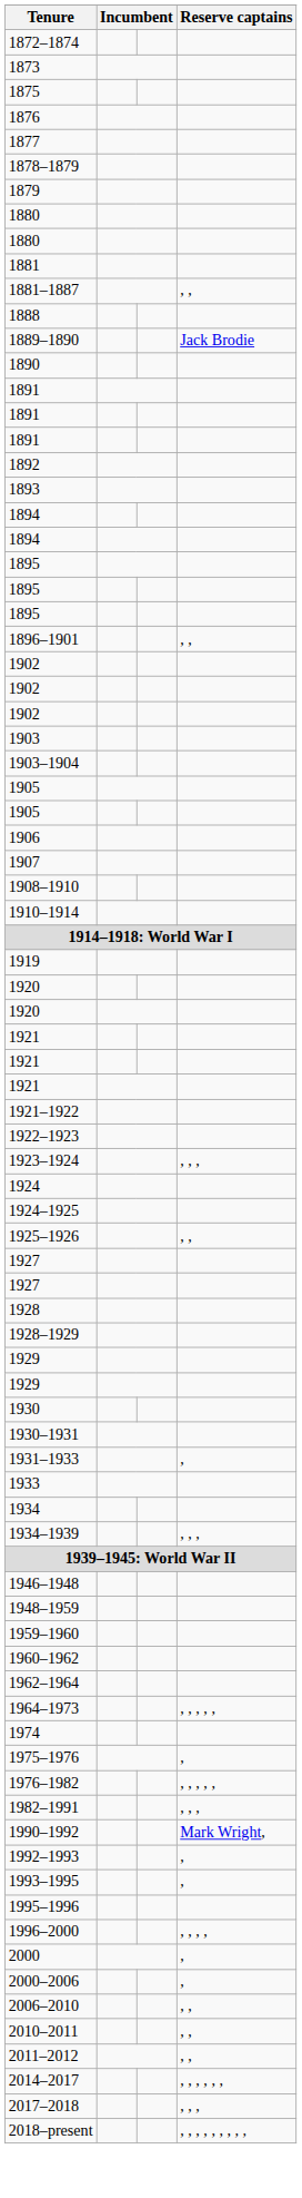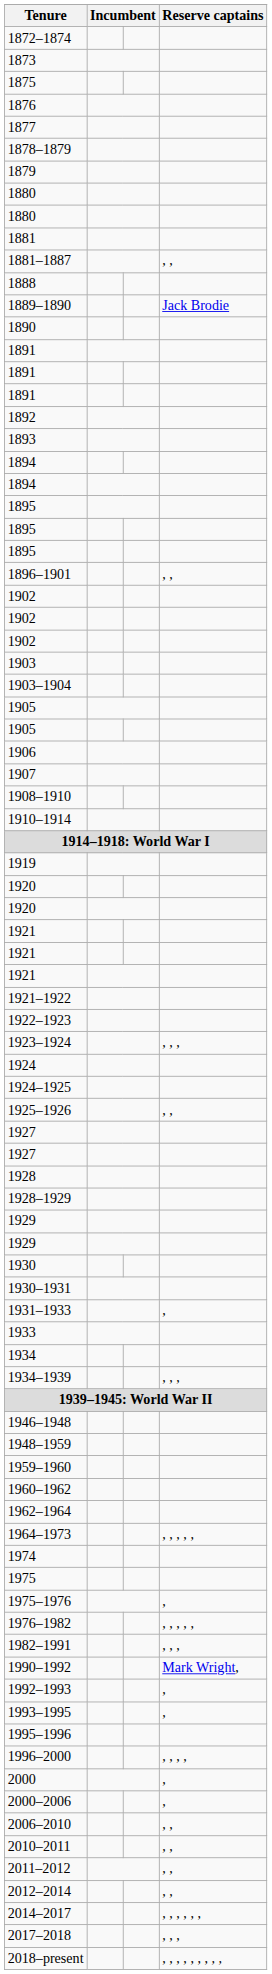 <table class="wikitable">
 <tr>
 </tr>
 <tr>
 <th>Tenure</th>
 <th colspan="2">Incumbent</th>
 <th>Reserve captains</th>
 </tr>
 <tr>
 <td>1872–1874</td>
 <td data-sort-value="Ottaway, Cuthbert"></td>
 <td></td>
 <td></td>
 </tr>
 <tr>
 <td>1873</td>
 <td colspan="2"></td>
 <td></td>
 </tr>
 <tr>
 <td>1875</td>
 <td></td>
 <td></td>
 <td></td>
 </tr>
 <tr>
 <td>1876</td>
 <td colspan="2"></td>
 <td></td>
 </tr>
 <tr>
 <td>1877</td>
 <td colspan="2"></td>
 <td></td>
 </tr>
 <tr>
 <td>1878–1879</td>
 <td colspan="2"></td>
 <td></td>
 </tr>
 <tr>
 <td>1879</td>
 <td colspan="2"></td>
 <td></td>
 </tr>
 <tr>
 <td>1880</td>
 <td colspan="2"></td>
 <td></td>
 </tr>
 <tr>
 <td>1880</td>
 <td colspan="2"></td>
 <td></td>
 </tr>
 <tr>
 <td>1881</td>
 <td colspan="2"></td>
 <td></td>
 </tr>
 <tr>
 <td>1881–1887</td>
 <td colspan="2"></td>
 <td>, , </td>
 </tr>
 <tr>
 <td>1888</td>
 <td data-sort-value="Lindley, Tinsley"></td>
 <td></td>
 <td></td>
 </tr>
 <tr>
 <td>1889–1890</td>
 <td data-sort-value="Walters, Percy"></td>
 <td></td>
 <td><a href='#'>Jack Brodie</a></td>
 </tr>
 <tr>
 <td>1890</td>
 <td data-sort-value="Walters, Arthur"></td>
 <td></td>
 <td></td>
 </tr>
 <tr>
 <td>1891</td>
 <td colspan="2"></td>
 <td></td>
 </tr>
 <tr>
 <td>1891</td>
 <td data-sort-value="Goodall, John"></td>
 <td></td>
 <td></td>
 </tr>
 <tr>
 <td>1891</td>
 <td data-sort-value="Moon, Billy"></td>
 <td></td>
 <td></td>
 </tr>
 <tr>
 <td>1892</td>
 <td colspan="2"></td>
 <td></td>
 </tr>
 <tr>
 <td>1893</td>
 <td colspan="2"></td>
 <td></td>
 </tr>
 <tr>
 <td>1894</td>
 <td data-sort-value="Holmes, Bob"></td>
 <td></td>
 <td></td>
 </tr>
 <tr>
 <td>1894</td>
 <td colspan="2"></td>
 <td></td>
 </tr>
 <tr>
 <td>1895</td>
 <td colspan="2"></td>
 <td></td>
 </tr>
 <tr>
 <td>1895</td>
 <td data-sort-value="Wreford Brown, Charles"></td>
 <td></td>
 <td></td>
 </tr>
 <tr>
 <td>1895</td>
 <td data-sort-value="Cunliffe Gosling, R"></td>
 <td></td>
 <td></td>
 </tr>
 <tr>
 <td>1896–1901</td>
 <td data-sort-value="Smith, Gilbert"></td>
 <td></td>
 <td>, , </td>
 </tr>
 <tr>
 <td>1902</td>
 <td data-sort-value="Foster, Reginald"></td>
 <td></td>
 <td></td>
 </tr>
 <tr>
 <td>1902</td>
 <td data-sort-value="Forman, Frank"></td>
 <td></td>
 <td></td>
 </tr>
 <tr>
 <td>1902</td>
 <td data-sort-value="Bloomer, Steve"></td>
 <td></td>
 <td></td>
 </tr>
 <tr>
 <td>1903</td>
 <td data-sort-value="Spencer, Howard"></td>
 <td></td>
 <td></td>
 </tr>
 <tr>
 <td>1903–1904</td>
 <td data-sort-value="Crompton, Bob"></td>
 <td></td>
 <td></td>
 </tr>
 <tr>
 <td>1905</td>
 <td colspan="2"></td>
 <td></td>
 </tr>
 <tr>
 <td>1905</td>
 <td data-sort-value="Spencer, Howard"></td>
 <td></td>
 <td></td>
 </tr>
 <tr>
 <td>1906</td>
 <td colspan="2"></td>
 <td></td>
 </tr>
 <tr>
 <td>1907</td>
 <td colspan="2"></td>
 <td></td>
 </tr>
 <tr>
 <td>1908–1910</td>
 <td data-sort-value="Woodward, Vivian"></td>
 <td></td>
 <td></td>
 </tr>
 <tr>
 <td>1910–1914</td>
 <td colspan="2"></td>
 <td></td>
 </tr>
 <tr>
 <td colspan="4" style="background:#DCDCDC; text-align:center"><strong>1914–1918: World War I</strong></td>
 </tr>
 <tr>
 <td>1919</td>
 <td colspan="2"></td>
 <td></td>
 </tr>
 <tr>
 <td>1920</td>
 <td data-sort-value="Pennington, Jesse"></td>
 <td></td>
 <td></td>
 </tr>
 <tr>
 <td>1920</td>
 <td colspan="2"></td>
 <td></td>
 </tr>
 <tr>
 <td>1921</td>
 <td data-sort-value="Buchan, Charlie"></td>
 <td></td>
 <td></td>
 </tr>
 <tr>
 <td>1921</td>
 <td data-sort-value="Grimsdell, Arthur"></td>
 <td></td>
 <td></td>
 </tr>
 <tr>
 <td>1921</td>
 <td colspan="2"></td>
 <td></td>
 </tr>
 <tr>
 <td>1921–1922</td>
 <td colspan="2"></td>
 <td></td>
 </tr>
 <tr>
 <td>1922–1923</td>
 <td colspan="2"></td>
 <td></td>
 </tr>
 <tr>
 <td>1923–1924</td>
 <td colspan="2"></td>
 <td>, , , </td>
 </tr>
 <tr>
 <td>1924</td>
 <td colspan="2"></td>
 <td></td>
 </tr>
 <tr>
 <td>1924–1925</td>
 <td colspan="2"></td>
 <td></td>
 </tr>
 <tr>
 <td>1925–1926</td>
 <td colspan="2"></td>
 <td>, , </td>
 </tr>
 <tr>
 <td>1927</td>
 <td colspan="2"></td>
 <td></td>
 </tr>
 <tr>
 <td>1927</td>
 <td colspan="2"></td>
 <td></td>
 </tr>
 <tr>
 <td>1928</td>
 <td colspan="2"></td>
 <td></td>
 </tr>
 <tr>
 <td>1928–1929</td>
 <td colspan="2"></td>
 <td></td>
 </tr>
 <tr>
 <td>1929</td>
 <td colspan="2"></td>
 <td></td>
 </tr>
 <tr>
 <td>1929</td>
 <td colspan="2"></td>
 <td></td>
 </tr>
 <tr>
 <td>1930</td>
 <td data-sort-value="Jack, David"></td>
 <td></td>
 <td></td>
 </tr>
 <tr>
 <td>1930–1931</td>
 <td colspan="2"></td>
 <td></td>
 </tr>
 <tr>
 <td>1931–1933</td>
 <td colspan="2"></td>
 <td>, </td>
 </tr>
 <tr>
 <td>1933</td>
 <td colspan="2"></td>
 <td></td>
 </tr>
 <tr>
 <td>1934</td>
 <td data-sort-value="Cooper, Tom"></td>
 <td></td>
 <td></td>
 </tr>
 <tr>
 <td>1934–1939</td>
 <td data-sort-value="Hapgood, Eddie"></td>
 <td></td>
 <td>, , , </td>
 </tr>
 <tr>
 <td colspan="4" style="background:#DCDCDC; text-align:center"><strong>1939–1945: World War II</strong></td>
 </tr>
 <tr>
 <td>1946–1948</td>
 <td data-sort-value="Hardwick, George"></td>
 <td></td>
 <td></td>
 </tr>
 <tr>
 <td>1948–1959</td>
 <td data-sort-value="Wright, Billy"></td>
 <td></td>
 <td></td>
 </tr>
 <tr>
 <td>1959–1960</td>
 <td data-sort-value="Clayton, Ronnie"></td>
 <td></td>
 <td></td>
 </tr>
 <tr>
 <td>1960–1962</td>
 <td data-sort-value="Haynes, Johnny"></td>
 <td></td>
 <td></td>
 </tr>
 <tr>
 <td>1962–1964</td>
 <td data-sort-value="Armfield, Jimmy"></td>
 <td></td>
 <td></td>
 </tr>
 <tr>
 <td>1964–1973</td>
 <td data-sort-value="Moore, Bobby"></td>
 <td></td>
 <td>, , , , , </td>
 </tr>
 <tr>
 <td>1974</td>
 <td data-sort-value="Hughes, Emlyn"></td>
 <td></td>
 <td></td>
 </tr>
 <tr>
+<td>1975</td>
+<td data-sort-value="Ball, Alan"></td>
+<td></td>
+<td></td>
+</tr>
+<tr>
 <td>1975–1976</td>
 <td colspan="2"></td>
 <td>, </td>
 </tr>
 <tr>
 <td>1976–1982</td>
 <td data-sort-value="Keegan, Kevin"></td>
 <td></td>
 <td>, , , , , </td>
 </tr>
 <tr>
 <td>1982–1991</td>
 <td data-sort-value="Robson, Bryan"></td>
 <td></td>
 <td>, , , </td>
 </tr>
 <tr>
 <td>1990–1992</td>
 <td data-sort-value="Lineker, Gary"></td>
 <td></td>
 <td><a href='#'>Mark Wright</a>, </td>
 </tr>
 <tr>
 <td>1992–1993</td>
 <td data-sort-value="Pearce, Stuart"></td>
 <td></td>
 <td>, </td>
 </tr>
 <tr>
 <td>1993–1995</td>
 <td data-sort-value="Platt, David"></td>
 <td></td>
 <td>, </td>
 </tr>
 <tr>
 <td>1995–1996</td>
 <td data-sort-value="Adams, Tony"></td>
 <td></td>
 <td></td>
 </tr>
 <tr>
 <td>1996–2000</td>
 <td data-sort-value="Shearer, Alan"></td>
 <td></td>
 <td>, , , , </td>
 </tr>
 <tr>
 <td>2000</td>
 <td colspan="2"></td>
 <td>, </td>
 </tr>
 <tr>
 <td>2000–2006</td>
 <td data-sort-value="Beckham, David"></td>
 <td></td>
 <td>, </td>
 </tr>
 <tr>
 <td>2006–2010</td>
 <td data-sort-value="Terry, John"></td>
 <td></td>
 <td>, , </td>
 </tr>
 <tr>
 <td>2010–2011</td>
 <td data-sort-value="Ferdinand, Rio"></td>
 <td></td>
 <td>, , </td>
 </tr>
 <tr>
 <td>2011–2012</td>
 <td colspan="2"></td>
 <td>,  , </td>
 </tr>
 <tr>
+<td>2012–2014</td>
+<td data-sort-value="Gerrard, Steven"></td>
+<td></td>
+<td>, , </td>
+</tr>
+<tr>
 <td>2014–2017</td>
 <td data-sort-value="Rooney, Wayne"></td>
 <td></td>
 <td>, , , , , <em></em>, <em></em></td>
 </tr>
 <tr>
 <td>2017–2018</td>
 <td data-sort-value="Henderson, Jordan"></td>
 <td></td>
 <td>, , <em></em>, </td>
 </tr>
 <tr>
 <td>2018–present</td>
 <td data-sort-value="Kane, Harry"></td>
 <td><strong><em></em></strong></td>
 <td>, , , , <em></em>, <em></em>, <em></em>, <em>,</em> <em>,</em> <em></em></td>
 </tr>
 </table>
